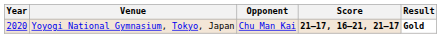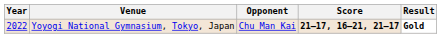 <table class="sortable wikitable" style="font-size: 90%;">
 <tr>
 <th>Year</th>
 <th>Venue</th>
 <th>Opponent</th>
 <th>Score</th>
 <th>Result</th>
 </tr>
 <tr style="background:#F3E6D7">
-<td align="center"><a href='#'>2020</a></td>
+<td align="center"><a href='#'>2022</a></td>
 <td align="left"><a href='#'>Yoyogi National Gymnasium</a>, <a href='#'>Tokyo</a>, Japan</td>
 <td align="left"> <a href='#'>Chu Man Kai</a></td>
 <td align="left"><strong>21–17, 16–21, 21–17</strong></td>
 <td style="text-align:left; background:white"> <strong>Gold</strong></td>
 </tr>
 </table>
